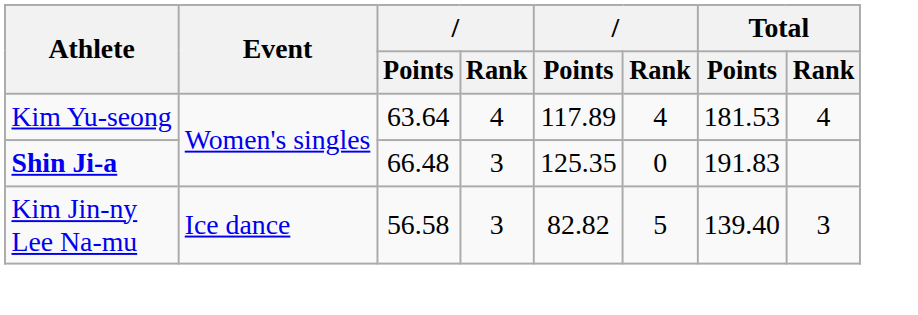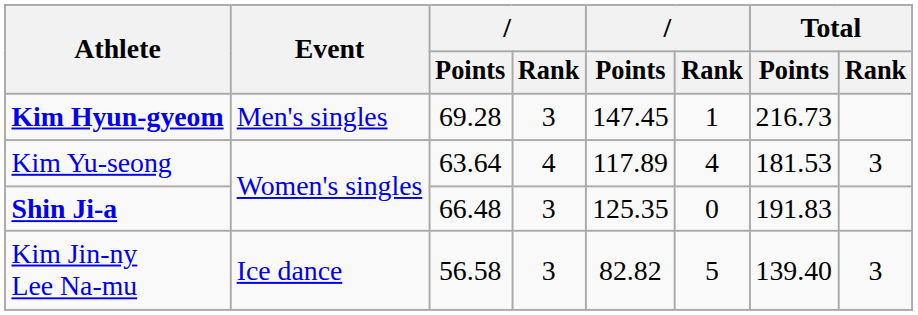 <table class="wikitable" style="font-size:90%">
 <tr>
 <th rowspan="2">Athlete</th>
 <th rowspan="2">Event</th>
 <th colspan="2">/</th>
 <th colspan="2">/</th>
 <th colspan="2">Total</th>
 </tr>
 <tr style="font-size:95%">
 <th>Points</th>
 <th>Rank</th>
 <th>Points</th>
 <th>Rank</th>
 <th>Points</th>
 <th>Rank</th>
 </tr>
 <tr align=center>
+<td align=left><strong><a href='#'>Kim Hyun-gyeom</a></strong></td>
+<td align=left><a href='#'>Men's singles</a></td>
+<td>69.28</td>
+<td>3</td>
+<td>147.45</td>
+<td>1</td>
+<td>216.73</td>
+<td></td>
+</tr>
+<tr align=center>
 <td align=left><a href='#'>Kim Yu-seong</a></td>
 <td align=left rowspan=2><a href='#'>Women's singles</a></td>
 <td>63.64</td>
 <td>4</td>
 <td>117.89</td>
 <td>4</td>
 <td>181.53</td>
-<td>4</td>
+<td>3</td>
 </tr>
 <tr align=center>
 <td align=left><strong><a href='#'>Shin Ji-a</a></strong></td>
 <td>66.48</td>
 <td>3</td>
 <td>125.35</td>
 <td>0</td>
 <td>191.83</td>
 <td></td>
 </tr>
 <tr align=center>
 <td align=left><a href='#'>Kim Jin-ny</a><br><a href='#'>Lee Na-mu</a></td>
 <td align=left><a href='#'>Ice dance</a></td>
 <td>56.58</td>
 <td>3</td>
 <td>82.82</td>
 <td>5</td>
 <td>139.40</td>
 <td>3</td>
 </tr>
 </table>
